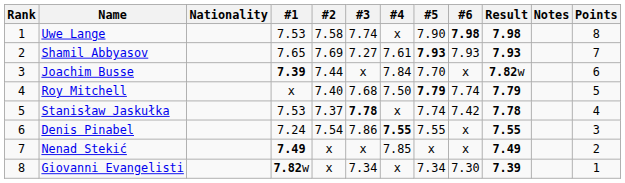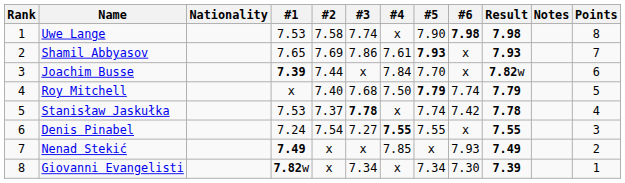 <table class="wikitable sortable" style="text-align:center">
 <tr>
 <th>Rank</th>
 <th>Name</th>
 <th>Nationality</th>
 <th>#1</th>
 <th>#2</th>
 <th>#3</th>
 <th>#4</th>
 <th>#5</th>
 <th>#6</th>
 <th>Result</th>
 <th>Notes</th>
 <th>Points</th>
 </tr>
 <tr>
 <td>1</td>
 <td align=left><a href='#'>Uwe Lange</a></td>
 <td align=left></td>
 <td>7.53</td>
 <td>7.58</td>
 <td>7.74</td>
 <td>x</td>
 <td>7.90</td>
 <td><strong>7.98</strong></td>
 <td><strong>7.98</strong></td>
 <td></td>
 <td>8</td>
 </tr>
 <tr>
 <td>2</td>
 <td align=left><a href='#'>Shamil Abbyasov</a></td>
 <td align=left></td>
 <td>7.65</td>
 <td>7.69</td>
-<td>7.27</td>
+<td>7.86</td>
 <td>7.61</td>
 <td><strong>7.93</strong></td>
-<td>7.93</td>
+<td>x</td>
 <td><strong>7.93</strong></td>
 <td></td>
 <td>7</td>
 </tr>
 <tr>
 <td>3</td>
 <td align=left><a href='#'>Joachim Busse</a></td>
 <td align=left></td>
 <td><strong>7.39</strong></td>
 <td>7.44</td>
 <td>x</td>
 <td>7.84</td>
 <td>7.70</td>
 <td>x</td>
 <td><strong>7.82</strong>w</td>
 <td></td>
 <td>6</td>
 </tr>
 <tr>
 <td>4</td>
 <td align=left><a href='#'>Roy Mitchell</a></td>
 <td align=left></td>
 <td>x</td>
 <td>7.40</td>
 <td>7.68</td>
 <td>7.50</td>
 <td><strong>7.79</strong></td>
 <td>7.74</td>
 <td><strong>7.79</strong></td>
 <td></td>
 <td>5</td>
 </tr>
 <tr>
 <td>5</td>
 <td align=left><a href='#'>Stanisław Jaskułka</a></td>
 <td align=left></td>
 <td>7.53</td>
 <td>7.37</td>
 <td><strong>7.78</strong></td>
 <td>x</td>
 <td>7.74</td>
 <td>7.42</td>
 <td><strong>7.78</strong></td>
 <td></td>
 <td>4</td>
 </tr>
 <tr>
 <td>6</td>
 <td align=left><a href='#'>Denis Pinabel</a></td>
 <td align=left></td>
 <td>7.24</td>
 <td>7.54</td>
-<td>7.86</td>
+<td>7.27</td>
 <td><strong>7.55</strong></td>
 <td>7.55</td>
 <td>x</td>
 <td><strong>7.55</strong></td>
 <td></td>
 <td>3</td>
 </tr>
 <tr>
 <td>7</td>
 <td align=left><a href='#'>Nenad Stekić</a></td>
 <td align=left></td>
 <td><strong>7.49</strong></td>
 <td>x</td>
 <td>x</td>
 <td>7.85</td>
 <td>x</td>
-<td>x</td>
+<td>7.93</td>
 <td><strong>7.49</strong></td>
 <td></td>
 <td>2</td>
 </tr>
 <tr>
 <td>8</td>
 <td align=left><a href='#'>Giovanni Evangelisti</a></td>
 <td align=left></td>
 <td><strong>7.82</strong>w</td>
 <td>x</td>
 <td>7.34</td>
 <td>x</td>
 <td>7.34</td>
 <td>7.30</td>
 <td><strong>7.39</strong></td>
 <td></td>
 <td>1</td>
 </tr>
 </table>
